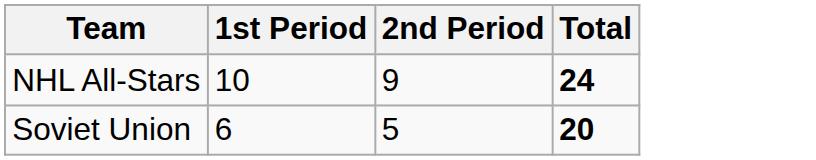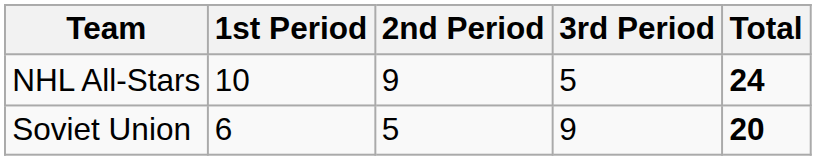 <table class="wikitable">
 <tr>
 <th>Team</th>
 <th>1st Period</th>
 <th>2nd Period</th>
+<th>3rd Period</th>
 <th>Total</th>
 </tr>
 <tr>
 <td>NHL All-Stars</td>
 <td>10</td>
 <td>9</td>
+<td>5</td>
 <td><strong>24</strong></td>
 </tr>
 <tr>
 <td>Soviet Union</td>
 <td>6</td>
 <td>5</td>
+<td>9</td>
 <td><strong>20</strong></td>
 </tr>
 </table>
